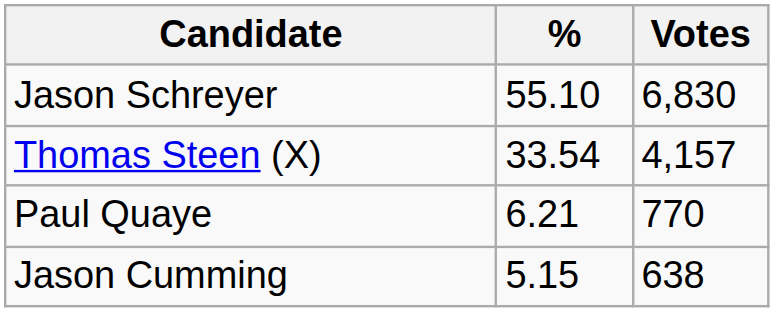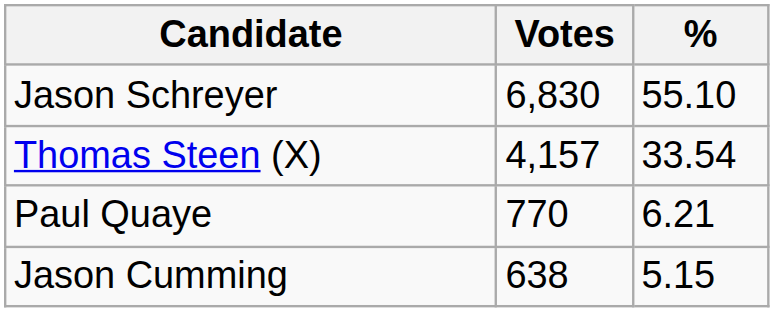 <table class="wikitable sortable">
 <tr>
 <th bgcolor="#DDDDFF" width="200px">Candidate</th>
+<th bgcolor="#DDDDFF" width="50px">Votes</th>
 <th bgcolor="#DDDDFF" width="50px">%</th>
-<th bgcolor="#DDDDFF" width="50px">Votes</th>
 </tr>
 <tr>
 <td>Jason Schreyer</td>
+<td>6,830</td>
 <td>55.10</td>
-<td>6,830</td>
 </tr>
 <tr>
 <td><a href='#'>Thomas Steen</a> (X)</td>
+<td>4,157</td>
 <td>33.54</td>
-<td>4,157</td>
 </tr>
 <tr>
 <td>Paul Quaye</td>
+<td>770</td>
 <td>6.21</td>
-<td>770</td>
 </tr>
 <tr>
 <td>Jason Cumming</td>
+<td>638</td>
 <td>5.15</td>
-<td>638</td>
 </tr>
 </table>
